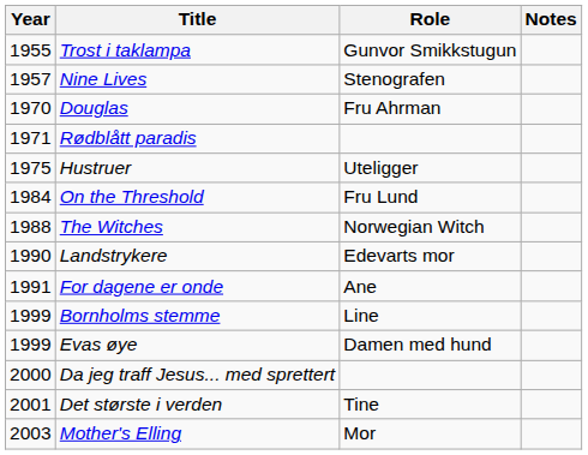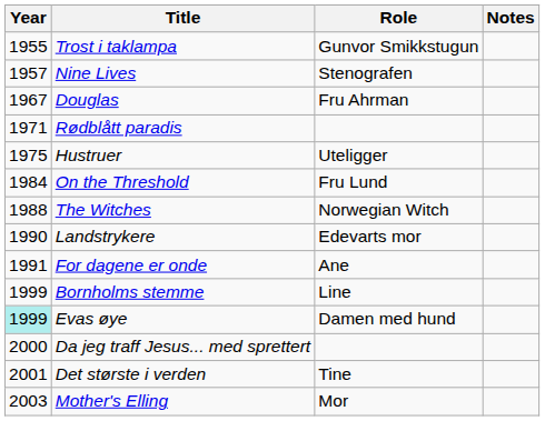 <table class="wikitable">
 <tr>
 <th>Year</th>
 <th>Title</th>
 <th>Role</th>
 <th>Notes</th>
 </tr>
 <tr>
 <td>1955</td>
 <td><em><a href='#'>Trost i taklampa</a></em></td>
 <td>Gunvor Smikkstugun</td>
 <td></td>
 </tr>
 <tr>
 <td>1957</td>
 <td><em><a href='#'>Nine Lives</a></em></td>
 <td>Stenografen</td>
 <td></td>
 </tr>
 <tr>
-<td>1970</td>
+<td>1967</td>
 <td><em><a href='#'>Douglas</a></em></td>
 <td>Fru Ahrman</td>
 <td></td>
 </tr>
 <tr>
 <td>1971</td>
 <td><em><a href='#'>Rødblått paradis</a></em></td>
 <td></td>
 <td></td>
 </tr>
 <tr>
 <td>1975</td>
 <td><em>Hustruer</em></td>
 <td>Uteligger</td>
 <td></td>
 </tr>
 <tr>
 <td>1984</td>
 <td><em><a href='#'>On the Threshold</a></em></td>
 <td>Fru Lund</td>
 <td></td>
 </tr>
 <tr>
 <td>1988</td>
 <td><em><a href='#'>The Witches</a></em></td>
 <td>Norwegian Witch</td>
 <td></td>
 </tr>
 <tr>
 <td>1990</td>
 <td><em>Landstrykere</em></td>
 <td>Edevarts mor</td>
 <td></td>
 </tr>
 <tr>
 <td>1991</td>
 <td><em><a href='#'>For dagene er onde</a></em></td>
 <td>Ane</td>
 <td></td>
 </tr>
 <tr>
 <td>1999</td>
 <td><em><a href='#'>Bornholms stemme</a></em></td>
 <td>Line</td>
 <td></td>
 </tr>
 <tr>
-<td>1999</td>
+<td style="background: paleturquoise;">1999</td>
 <td><em>Evas øye</em></td>
 <td>Damen med hund</td>
 <td></td>
 </tr>
 <tr>
 <td>2000</td>
 <td><em>Da jeg traff Jesus... med sprettert</em></td>
 <td></td>
 <td></td>
 </tr>
 <tr>
 <td>2001</td>
 <td><em>Det største i verden</em></td>
 <td>Tine</td>
 <td></td>
 </tr>
 <tr>
 <td>2003</td>
 <td><em><a href='#'>Mother's Elling</a></em></td>
 <td>Mor</td>
 <td></td>
 </tr>
 </table>
